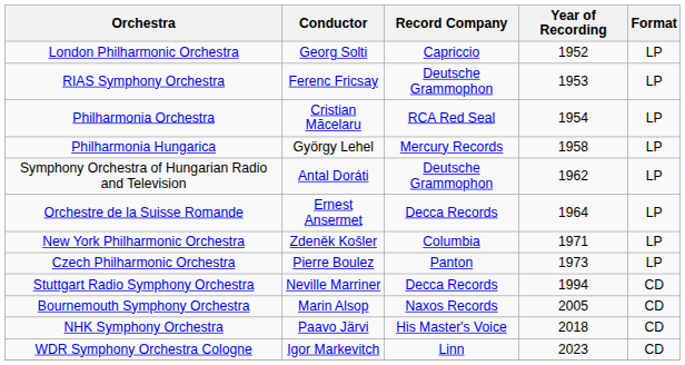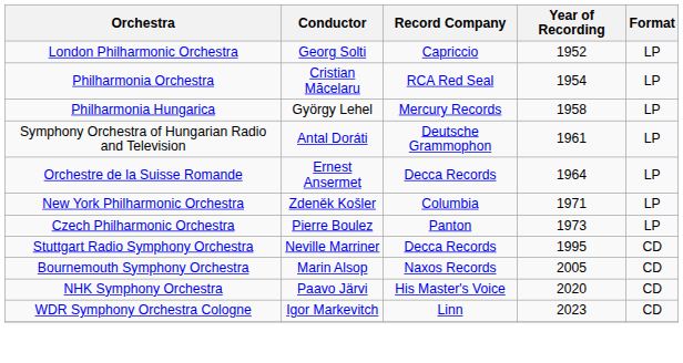 <table class="wikitable" width="800px">
 <tr>
 <th align="center">Orchestra</th>
 <th align="center">Conductor</th>
 <th align="center">Record Company</th>
 <th align="center">Year of Recording</th>
 <th align="center">Format</th>
 </tr>
 <tr>
 <td align="center"><a href='#'>London Philharmonic Orchestra</a></td>
 <td align="center"><a href='#'>Georg Solti</a></td>
 <td align="center"><a href='#'>Capriccio</a></td>
 <td align="center">1952</td>
-<td align="center">LP</td>
-</tr>
-<tr>
-<td align="center"><a href='#'>RIAS Symphony Orchestra</a></td>
-<td align="center"><a href='#'>Ferenc Fricsay</a></td>
-<td align="center"><a href='#'>Deutsche Grammophon</a></td>
-<td align="center">1953</td>
 <td align="center">LP</td>
 </tr>
 <tr>
 <td align="center"><a href='#'>Philharmonia Orchestra</a></td>
 <td align="center"><a href='#'>Cristian Măcelaru</a></td>
 <td align="center"><a href='#'>RCA Red Seal</a></td>
 <td align="center">1954</td>
 <td align="center">LP</td>
 </tr>
 <tr>
 <td align="center"><a href='#'>Philharmonia Hungarica</a></td>
 <td align="center">György Lehel</td>
 <td align="center"><a href='#'>Mercury Records</a></td>
 <td align="center">1958</td>
 <td align="center">LP</td>
 </tr>
 <tr>
 <td align="center">Symphony Orchestra of Hungarian Radio and Television</td>
 <td align="center"><a href='#'>Antal Doráti</a></td>
 <td align="center"><a href='#'>Deutsche Grammophon</a></td>
-<td align="center">1962</td>
+<td align="center">1961</td>
 <td align="center">LP</td>
 </tr>
 <tr>
 <td align="center"><a href='#'>Orchestre de la Suisse Romande</a></td>
 <td align="center"><a href='#'>Ernest Ansermet</a></td>
 <td align="center"><a href='#'>Decca Records</a></td>
 <td align="center">1964</td>
 <td align="center">LP</td>
 </tr>
 <tr>
 <td align="center"><a href='#'>New York Philharmonic Orchestra</a></td>
 <td align="center"><a href='#'>Zdeněk Košler</a></td>
 <td align="center"><a href='#'>Columbia</a></td>
 <td align="center">1971</td>
 <td align="center">LP</td>
 </tr>
 <tr>
 <td align="center"><a href='#'>Czech Philharmonic Orchestra</a></td>
 <td align="center"><a href='#'>Pierre Boulez</a></td>
 <td align="center"><a href='#'>Panton</a></td>
 <td align="center">1973</td>
 <td align="center">LP</td>
 </tr>
 <tr>
 <td align="center"><a href='#'>Stuttgart Radio Symphony Orchestra</a></td>
 <td align="center"><a href='#'>Neville Marriner</a></td>
 <td align="center"><a href='#'>Decca Records</a></td>
-<td align="center">1994</td>
+<td align="center">1995</td>
 <td align="center">CD</td>
 </tr>
 <tr>
 <td align="center"><a href='#'>Bournemouth Symphony Orchestra</a></td>
 <td align="center"><a href='#'>Marin Alsop</a></td>
 <td align="center"><a href='#'>Naxos Records</a></td>
 <td align="center">2005</td>
 <td align="center">CD</td>
 </tr>
 <tr>
 <td align="center"><a href='#'>NHK Symphony Orchestra</a></td>
 <td align="center"><a href='#'>Paavo Järvi</a></td>
 <td align="center"><a href='#'>His Master's Voice</a></td>
-<td align="center">2018</td>
+<td align="center">2020</td>
 <td align="center">CD</td>
 </tr>
 <tr>
 <td align="center"><a href='#'>WDR Symphony Orchestra Cologne</a></td>
 <td align="center"><a href='#'>Igor Markevitch</a></td>
 <td align="center"><a href='#'>Linn</a></td>
 <td align="center">2023</td>
 <td align="center">CD</td>
 </tr>
 <tr>
 </tr>
 </table>
